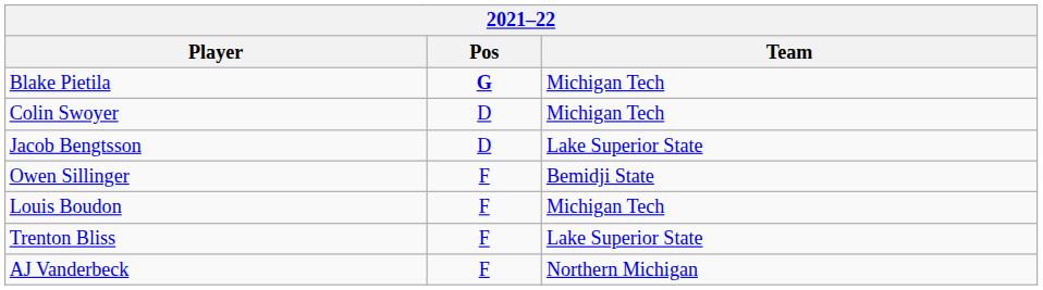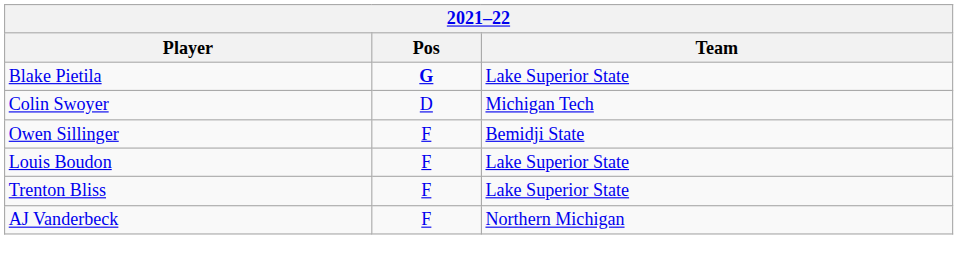 <table class="wikitable" width=95%>
 <tr>
 <th colspan=3><a href='#'>2021–22</a></th>
 </tr>
 <tr>
 <th>Player</th>
 <th>Pos</th>
 <th>Team</th>
 </tr>
 <tr>
 <td><a href='#'>Blake Pietila</a></td>
 <td style="text-align:center;"><strong><a href='#'>G</a></strong></td>
-<td><a href='#'>Michigan Tech</a></td>
+<td><a href='#'>Lake Superior State</a></td>
 </tr>
 <tr>
 <td><a href='#'>Colin Swoyer</a></td>
 <td style="text-align:center;"><a href='#'>D</a></td>
 <td><a href='#'>Michigan Tech</a></td>
-</tr>
-<tr>
-<td><a href='#'>Jacob Bengtsson</a></td>
-<td style="text-align:center;"><a href='#'>D</a></td>
-<td><a href='#'>Lake Superior State</a></td>
 </tr>
 <tr>
 <td><a href='#'>Owen Sillinger</a></td>
 <td style="text-align:center;"><a href='#'>F</a></td>
 <td><a href='#'>Bemidji State</a></td>
 </tr>
 <tr>
 <td><a href='#'>Louis Boudon</a></td>
 <td style="text-align:center;"><a href='#'>F</a></td>
-<td><a href='#'>Michigan Tech</a></td>
+<td><a href='#'>Lake Superior State</a></td>
 </tr>
 <tr>
 <td><a href='#'>Trenton Bliss</a></td>
 <td style="text-align:center;"><a href='#'>F</a></td>
 <td><a href='#'>Lake Superior State</a></td>
 </tr>
 <tr>
 <td><a href='#'>AJ Vanderbeck</a></td>
 <td style="text-align:center;"><a href='#'>F</a></td>
 <td><a href='#'>Northern Michigan</a></td>
 </tr>
 </table>
